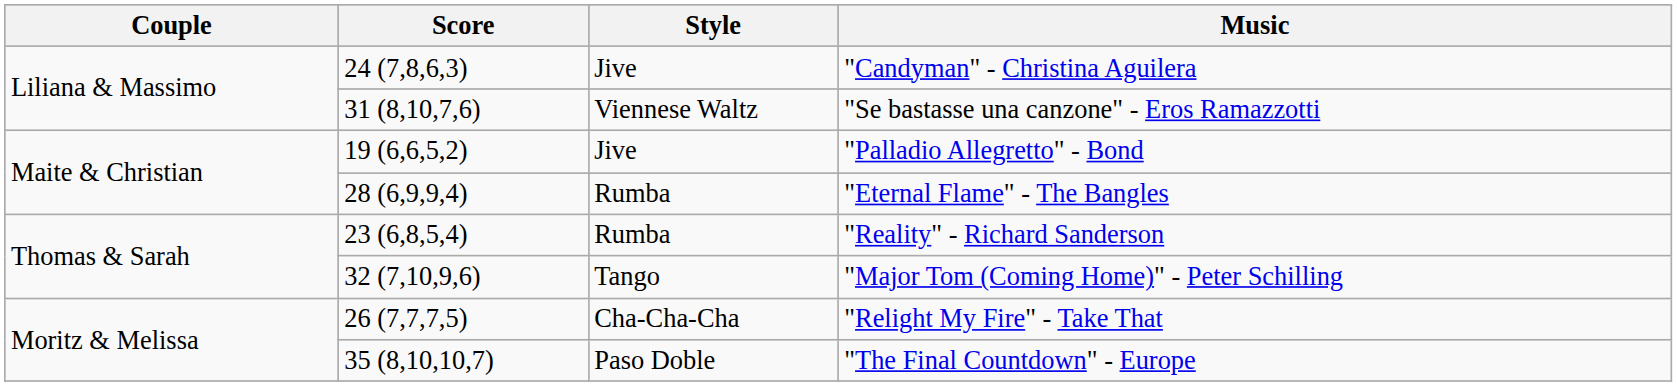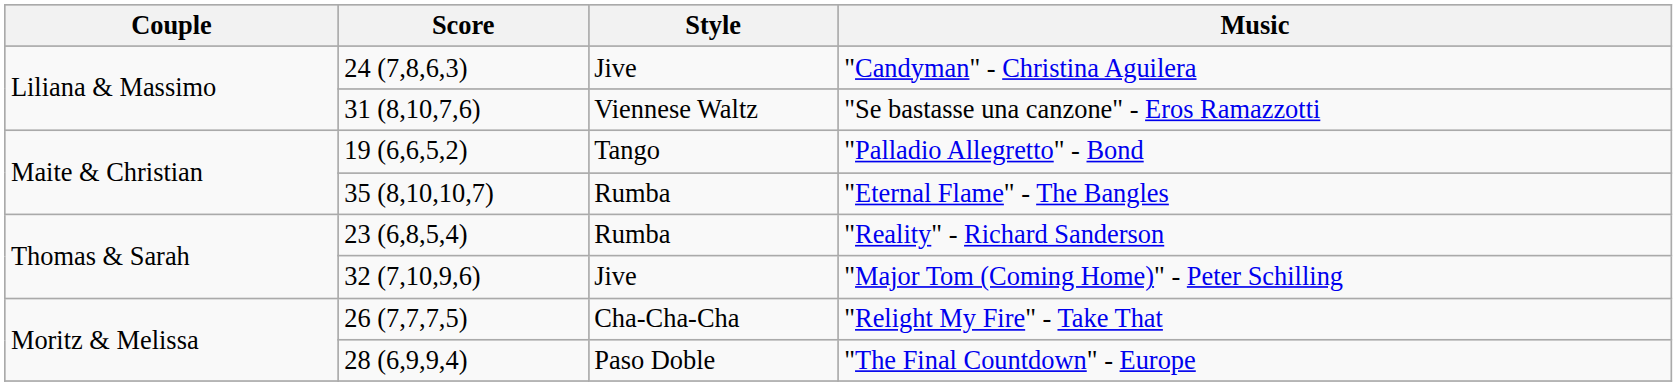 <table class="wikitable" width="80%">
 <tr>
 <th width="20%">Couple</th>
 <th width="15%">Score</th>
 <th width="15%">Style</th>
 <th width="60%">Music</th>
 </tr>
 <tr>
 <td rowspan=2>Liliana & Massimo</td>
 <td>24 (7,8,6,3)</td>
 <td>Jive</td>
 <td>"<a href='#'>Candyman</a>" - <a href='#'>Christina Aguilera</a></td>
 </tr>
 <tr>
 <td>31 (8,10,7,6)</td>
 <td>Viennese Waltz</td>
 <td>"Se bastasse una canzone" - <a href='#'>Eros Ramazzotti</a></td>
 </tr>
 <tr>
 <td rowspan=2>Maite & Christian</td>
 <td>19 (6,6,5,2)</td>
-<td>Jive</td>
+<td>Tango</td>
 <td>"<a href='#'>Palladio Allegretto</a>" - <a href='#'>Bond</a></td>
 </tr>
 <tr>
-<td>28 (6,9,9,4)</td>
+<td>35 (8,10,10,7)</td>
 <td>Rumba</td>
 <td>"<a href='#'>Eternal Flame</a>" - <a href='#'>The Bangles</a></td>
 </tr>
 <tr>
 <td rowspan=2>Thomas & Sarah</td>
 <td>23 (6,8,5,4)</td>
 <td>Rumba</td>
 <td>"<a href='#'>Reality</a>" - <a href='#'>Richard Sanderson</a></td>
 </tr>
 <tr>
 <td>32 (7,10,9,6)</td>
-<td>Tango</td>
+<td>Jive</td>
 <td>"<a href='#'>Major Tom (Coming Home)</a>" - <a href='#'>Peter Schilling</a></td>
 </tr>
 <tr>
 <td rowspan=2>Moritz & Melissa</td>
 <td>26 (7,7,7,5)</td>
 <td>Cha-Cha-Cha</td>
 <td>"<a href='#'>Relight My Fire</a>" - <a href='#'>Take That</a></td>
 </tr>
 <tr>
-<td>35 (8,10,10,7)</td>
+<td>28 (6,9,9,4)</td>
 <td>Paso Doble</td>
 <td>"<a href='#'>The Final Countdown</a>" - <a href='#'>Europe</a></td>
 </tr>
 </table>
